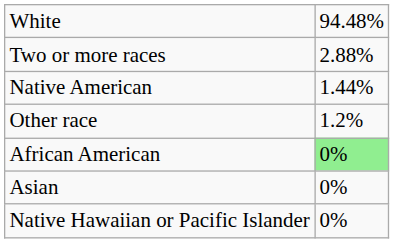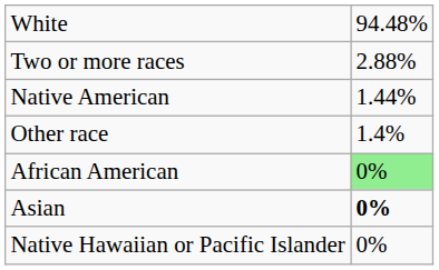 <table class="wikitable">
 <tr>
 <td>White</td>
 <td>94.48%</td>
 </tr>
 <tr>
 <td>Two or more races</td>
 <td>2.88%</td>
 </tr>
 <tr>
 <td>Native American</td>
 <td>1.44%</td>
 </tr>
 <tr>
 <td>Other race</td>
-<td>1.2%</td>
+<td>1.4%</td>
 </tr>
 <tr>
 <td>African American</td>
 <td style="background: lightgreen;">0%</td>
 </tr>
 <tr>
 <td>Asian</td>
-<td>0%</td>
+<td><strong>0%</strong></td>
 </tr>
 <tr>
 <td>Native Hawaiian or Pacific Islander</td>
 <td>0%</td>
 </tr>
 </table>
